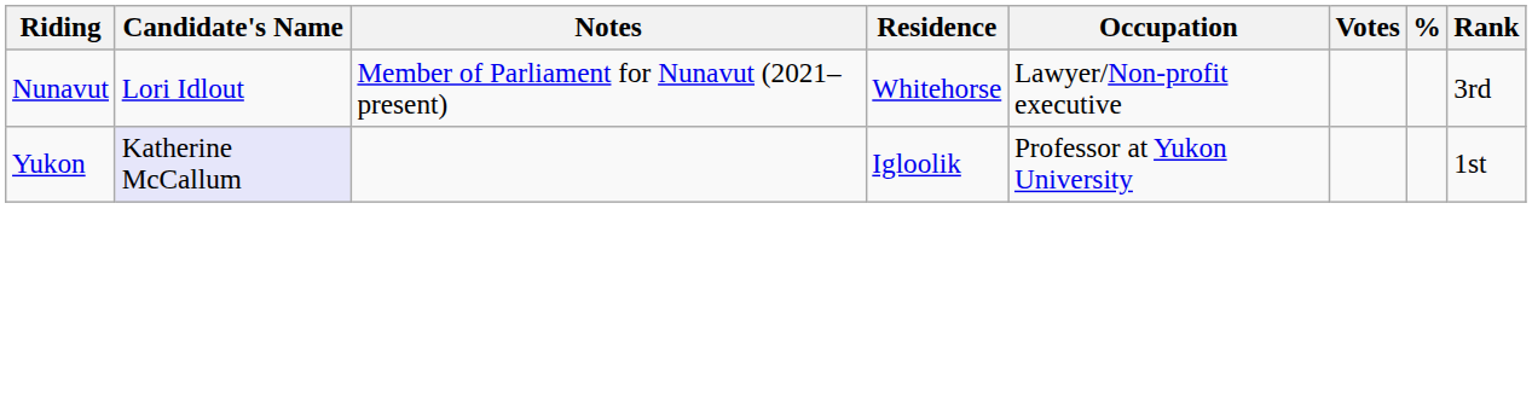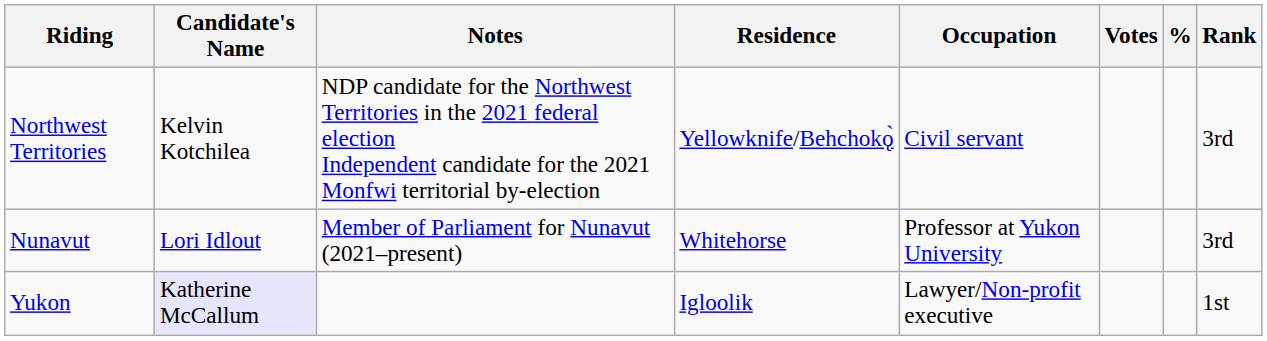 <table class="wikitable sortable">
 <tr>
 <th>Riding<br></th>
 <th>Candidate's Name</th>
 <th>Notes</th>
 <th>Residence</th>
 <th>Occupation</th>
 <th>Votes</th>
 <th>%</th>
 <th>Rank</th>
 </tr>
 <tr>
+<td><a href='#'>Northwest Territories</a></td>
+<td>Kelvin Kotchilea</td>
+<td>NDP candidate for the <a href='#'>Northwest Territories</a> in the <a href='#'>2021 federal election</a> <br> <a href='#'>Independent</a> candidate for the 2021 <a href='#'>Monfwi</a> territorial by-election</td>
+<td><a href='#'>Yellowknife</a>/<a href='#'>Behchokǫ̀</a></td>
+<td><a href='#'>Civil servant</a></td>
+<td></td>
+<td></td>
+<td>3rd</td>
+</tr>
+<tr>
 <td><a href='#'>Nunavut</a></td>
 <td><a href='#'>Lori Idlout</a></td>
 <td><a href='#'>Member of Parliament</a> for <a href='#'>Nunavut</a> (2021–present)</td>
 <td><a href='#'>Whitehorse</a></td>
-<td>Lawyer/<a href='#'>Non-profit</a> executive</td>
+<td>Professor at <a href='#'>Yukon University</a></td>
 <td></td>
 <td></td>
 <td>3rd</td>
 </tr>
 <tr>
 <td><a href='#'>Yukon</a></td>
 <td style="background: lavender;">Katherine McCallum</td>
 <td></td>
 <td><a href='#'>Igloolik</a></td>
-<td>Professor at <a href='#'>Yukon University</a></td>
+<td>Lawyer/<a href='#'>Non-profit</a> executive</td>
 <td></td>
 <td></td>
 <td>1st</td>
 </tr>
 </table>
